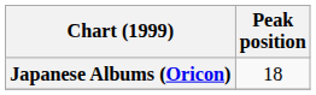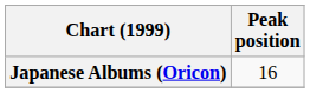 <table class="wikitable plainrowheaders">
 <tr>
 <th>Chart (1999)</th>
 <th>Peak<br>position</th>
 </tr>
 <tr>
 <th scope="row">Japanese Albums (<a href='#'>Oricon</a>)</th>
-<td style="text-align:center;">18</td>
+<td style="text-align:center;">16</td>
 </tr>
 <tr>
 </tr>
 </table>
